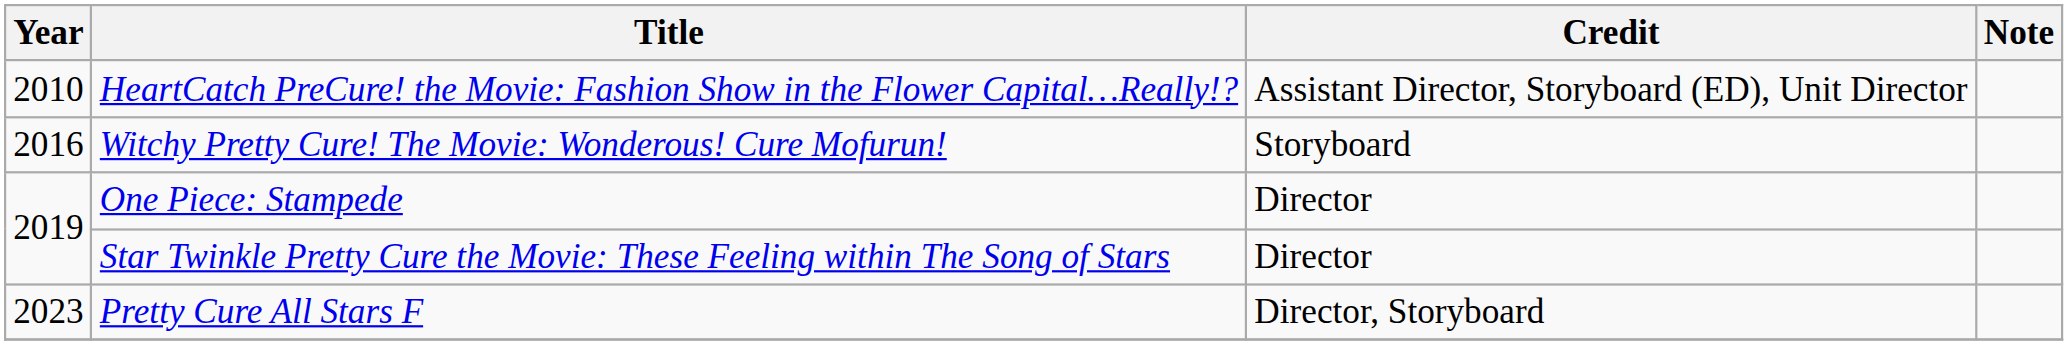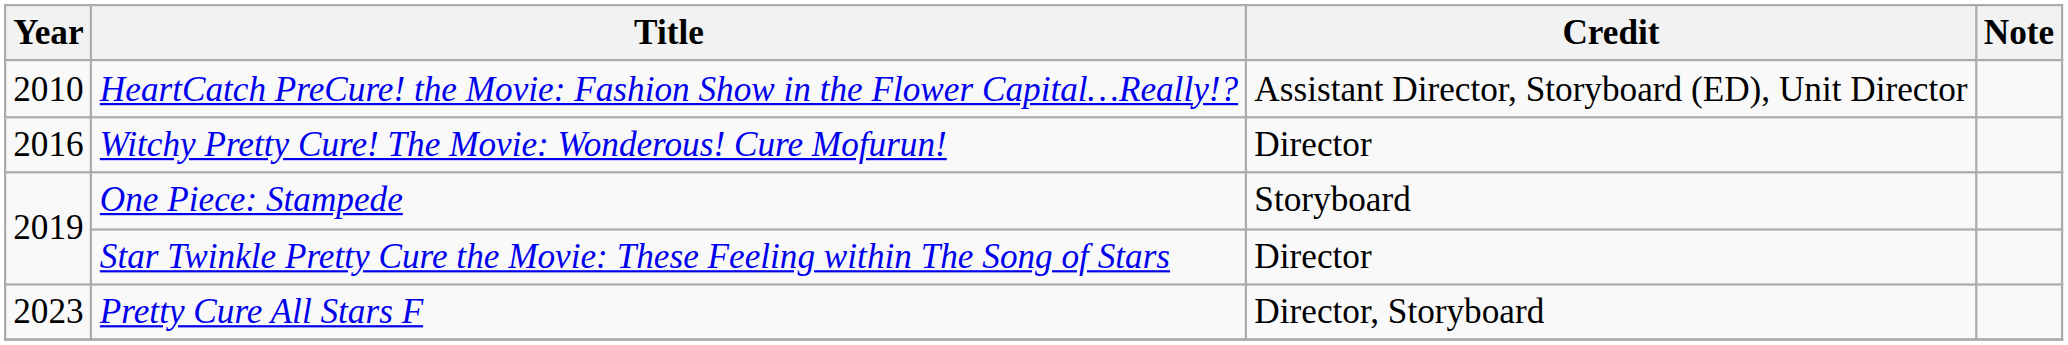 <table class="wikitable">
 <tr>
 <th>Year</th>
 <th>Title</th>
 <th>Credit</th>
 <th>Note</th>
 </tr>
 <tr>
 <td>2010</td>
 <td><em><a href='#'>HeartCatch PreCure! the Movie: Fashion Show in the Flower Capital…Really!?</a></em></td>
 <td>Assistant Director, Storyboard (ED), Unit Director</td>
 <td></td>
 </tr>
 <tr>
 <td>2016</td>
 <td><em><a href='#'>Witchy Pretty Cure! The Movie: Wonderous! Cure Mofurun!</a></em></td>
-<td>Storyboard</td>
+<td>Director</td>
 <td></td>
 </tr>
 <tr>
 <td rowspan="2">2019</td>
 <td><em><a href='#'>One Piece: Stampede</a></em></td>
-<td>Director</td>
+<td>Storyboard</td>
 <td></td>
 </tr>
 <tr>
 <td><em><a href='#'>Star Twinkle Pretty Cure the Movie: These Feeling within The Song of Stars</a></em></td>
 <td>Director</td>
 <td></td>
 </tr>
 <tr>
 <td>2023</td>
 <td><em><a href='#'>Pretty Cure All Stars F</a></em></td>
 <td>Director, Storyboard</td>
 <td></td>
 </tr>
 <tr>
 </tr>
 </table>
